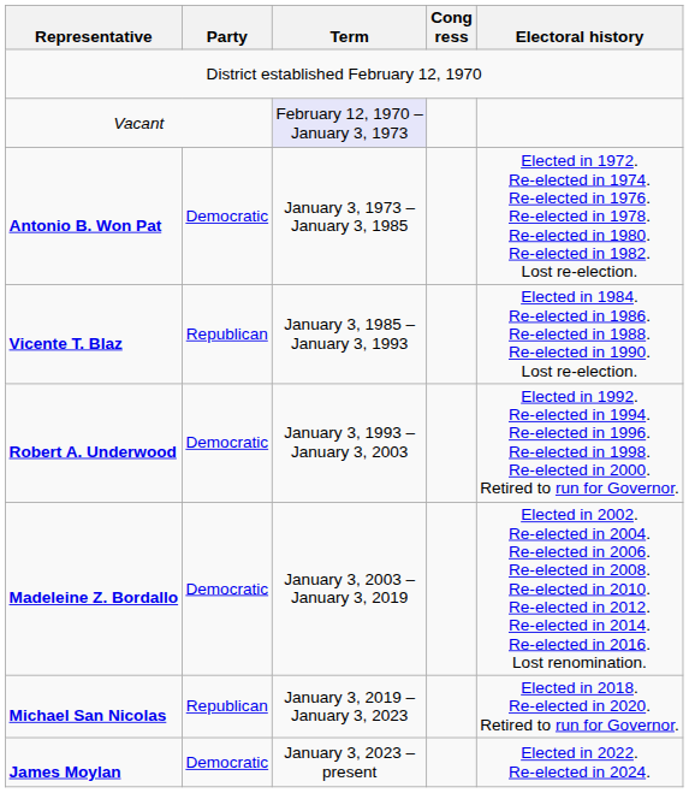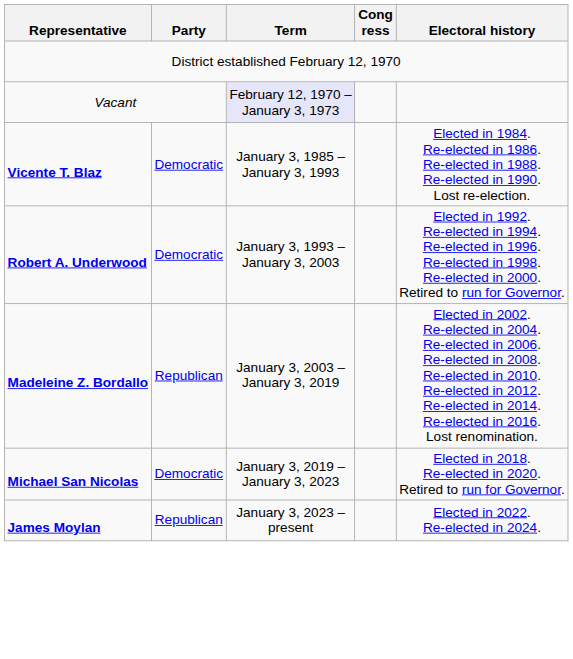 <table class="wikitable" style="text-align:center">
 <tr valign="bottom">
 <th>Representative</th>
 <th>Party</th>
 <th>Term</th>
 <th>Cong<br>ress</th>
 <th>Electoral history</th>
 </tr>
 <tr style="height:3em">
 <td colspan=5>District established February 12, 1970</td>
 </tr>
 <tr style="height:3em">
 <td colspan=2><em>Vacant</em></td>
 <td nowrap style="background: lavender;">February 12, 1970 –<br>January 3, 1973</td>
 <td></td>
 <td></td>
 </tr>
 <tr style="height:3em">
-<td align=left><br><strong><a href='#'>Antonio B. Won Pat</a></strong><br></td>
+<td align=left><br><strong><a href='#'>Vicente T. Blaz</a></strong><br></td>
 <td><a href='#'>Democratic</a></td>
-<td nowrap>January 3, 1973 –<br>January 3, 1985</td>
-<td></td>
-<td><a href='#'>Elected in 1972</a>.<br><a href='#'>Re-elected in 1974</a>.<br><a href='#'>Re-elected in 1976</a>.<br><a href='#'>Re-elected in 1978</a>.<br><a href='#'>Re-elected in 1980</a>.<br><a href='#'>Re-elected in 1982</a>.<br>Lost re-election.</td>
-</tr>
-<tr style="height:3em">
-<td align=left><br><strong><a href='#'>Vicente T. Blaz</a></strong><br></td>
-<td><a href='#'>Republican</a></td>
 <td nowrap>January 3, 1985 –<br>January 3, 1993</td>
 <td></td>
 <td><a href='#'>Elected in 1984</a>.<br><a href='#'>Re-elected in 1986</a>.<br><a href='#'>Re-elected in 1988</a>.<br><a href='#'>Re-elected in 1990</a>.<br>Lost re-election.</td>
 </tr>
 <tr style="height:3em">
 <td align=left><br><strong><a href='#'>Robert A. Underwood</a></strong><br></td>
 <td><a href='#'>Democratic</a></td>
 <td nowrap>January 3, 1993 –<br>January 3, 2003</td>
 <td></td>
 <td><a href='#'>Elected in 1992</a>.<br><a href='#'>Re-elected in 1994</a>.<br><a href='#'>Re-elected in 1996</a>.<br><a href='#'>Re-elected in 1998</a>.<br><a href='#'>Re-elected in 2000</a>.<br>Retired to <a href='#'>run for Governor</a>.</td>
 </tr>
 <tr style="height:3em">
 <td align=left><br><strong><a href='#'>Madeleine Z. Bordallo</a></strong><br></td>
-<td><a href='#'>Democratic</a></td>
+<td><a href='#'>Republican</a></td>
 <td nowrap>January 3, 2003 –<br>January 3, 2019</td>
 <td></td>
 <td><a href='#'>Elected in 2002</a>.<br><a href='#'>Re-elected in 2004</a>.<br><a href='#'>Re-elected in 2006</a>.<br><a href='#'>Re-elected in 2008</a>.<br><a href='#'>Re-elected in 2010</a>.<br><a href='#'>Re-elected in 2012</a>.<br><a href='#'>Re-elected in 2014</a>.<br><a href='#'>Re-elected in 2016</a>.<br>Lost renomination.</td>
 </tr>
 <tr style="height:3em">
 <td align=left><br><strong><a href='#'>Michael San Nicolas</a></strong><br></td>
-<td><a href='#'>Republican</a></td>
+<td><a href='#'>Democratic</a></td>
 <td nowrap>January 3, 2019 –<br>January 3, 2023</td>
 <td></td>
 <td><a href='#'>Elected in 2018</a>. <br> <a href='#'>Re-elected in 2020</a>.<br>Retired to <a href='#'>run for Governor</a>.</td>
 </tr>
 <tr style="height:3em">
 <td align=left><br><strong><a href='#'>James Moylan</a></strong> <br></td>
-<td><a href='#'>Democratic</a></td>
+<td><a href='#'>Republican</a></td>
 <td nowrap>January 3, 2023 –<br>present</td>
 <td></td>
 <td><a href='#'>Elected in 2022</a>.<br><a href='#'>Re-elected in 2024</a>.</td>
 </tr>
 </table>
